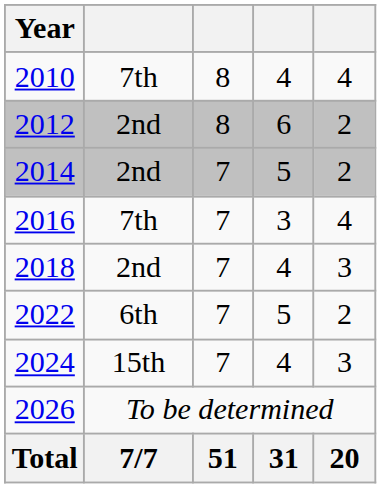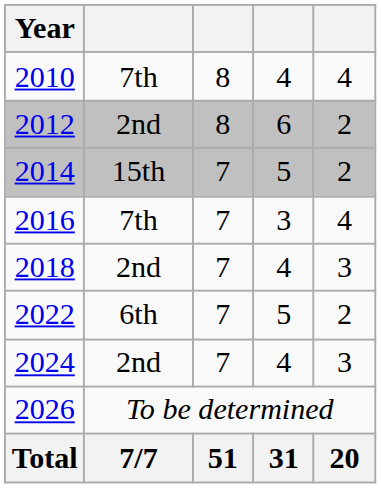 <table class="wikitable" style="text-align: center;">
 <tr>
 <th>Year</th>
 <th width="50"></th>
 <th width=25></th>
 <th width=25></th>
 <th width=25></th>
 </tr>
 <tr>
 <td> <a href='#'>2010</a></td>
 <td>7th</td>
 <td>8</td>
 <td>4</td>
 <td>4</td>
 </tr>
 <tr bgcolor=silver>
 <td> <a href='#'>2012</a></td>
 <td>2nd</td>
 <td>8</td>
 <td>6</td>
 <td>2</td>
 </tr>
 <tr bgcolor=silver>
 <td> <a href='#'>2014</a></td>
-<td>2nd</td>
+<td>15th</td>
 <td>7</td>
 <td>5</td>
 <td>2</td>
 </tr>
 <tr>
 <td> <a href='#'>2016</a></td>
 <td>7th</td>
 <td>7</td>
 <td>3</td>
 <td>4</td>
 </tr>
 <tr>
 <td> <a href='#'>2018</a></td>
 <td>2nd</td>
 <td>7</td>
 <td>4</td>
 <td>3</td>
 </tr>
 <tr>
 <td> <a href='#'>2022</a></td>
 <td>6th</td>
 <td>7</td>
 <td>5</td>
 <td>2</td>
 </tr>
 <tr>
 <td> <a href='#'>2024</a></td>
-<td>15th</td>
+<td>2nd</td>
 <td>7</td>
 <td>4</td>
 <td>3</td>
 </tr>
 <tr>
 <td> <a href='#'>2026</a></td>
 <td colspan="4"><em>To be determined</em></td>
 </tr>
 <tr>
 <th>Total</th>
 <th>7/7</th>
 <th>51</th>
 <th>31</th>
 <th>20</th>
 </tr>
 </table>
